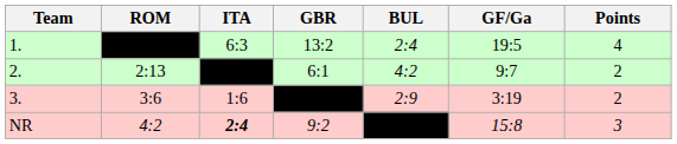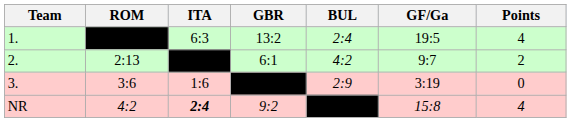 <table class="wikitable" bgcolor="#EFEFFF" width="50%">
 <tr bgcolor="#BCD2EE">
 <th>Team</th>
 <th>ROM</th>
 <th>ITA</th>
 <th>GBR</th>
 <th>BUL</th>
 <th>GF/Ga</th>
 <th>Points</th>
 </tr>
 <tr bgcolor="#ccffcc" align="center">
 <td align="left">1. </td>
 <td style="background:#000000;"></td>
 <td>6:3</td>
 <td>13:2</td>
 <td><em>2:4</em></td>
 <td>19:5</td>
 <td>4</td>
 </tr>
 <tr bgcolor="#ccffcc" align="center">
 <td align="left">2. </td>
 <td>2:13</td>
 <td style="background:#000000;"></td>
 <td>6:1</td>
 <td><em>4:2</em></td>
 <td>9:7</td>
 <td>2</td>
 </tr>
 <tr bgcolor="#ffcccc" align="center">
 <td align="left">3. </td>
 <td>3:6</td>
 <td>1:6</td>
 <td style="background:#000000;"></td>
 <td><em>2:9</em></td>
 <td>3:19</td>
-<td>2</td>
+<td>0</td>
 </tr>
 <tr bgcolor="#ffcccc" align="center">
 <td align="left">NR </td>
 <td><em>4:2</em></td>
 <td><strong><em>2:4</em></strong></td>
 <td><em>9:2</em></td>
 <td style="background:#000000;"></td>
 <td><em>15:8</em></td>
-<td><em>3</em></td>
+<td><em>4</em></td>
 </tr>
 </table>
